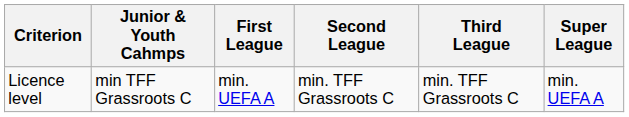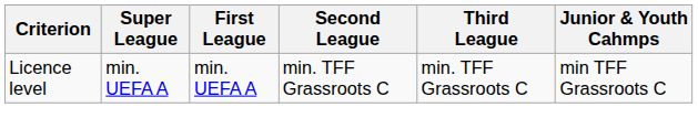 <table class=wikitable>
 <tr>
 <th>Criterion</th>
-<th>Junior & Youth<br>Cahmps</th>
+<th>Super<br>League</th>
 <th>First<br>League</th>
 <th>Second<br>League</th>
 <th>Third<br>League</th>
-<th>Super<br>League</th>
+<th>Junior & Youth<br>Cahmps</th>
 </tr>
 <tr>
 <td>Licence level</td>
-<td>min TFF Grassroots C</td>
+<td>min. <a href='#'>UEFA A</a></td>
 <td>min. <a href='#'>UEFA A</a></td>
 <td>min. TFF Grassroots C</td>
 <td>min. TFF Grassroots C</td>
-<td>min. <a href='#'>UEFA A</a></td>
+<td>min TFF Grassroots C</td>
 </tr>
 </table>
